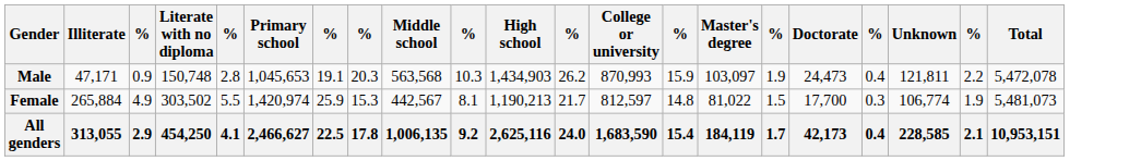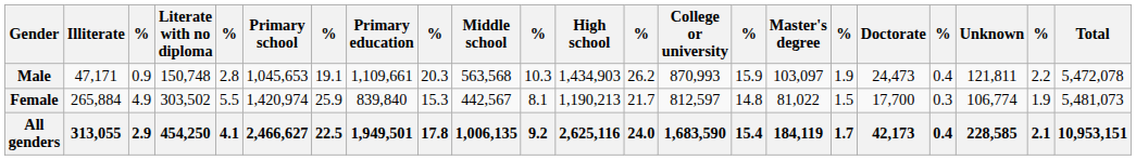 <table class="wikitable">
 <tr>
 <th style="width:80pt;">Gender</th>
 <th style="width:80pt;">Illiterate</th>
 <th style="width:20pt;">%</th>
 <th style="width:80pt;">Literate with no diploma</th>
 <th style="width:20pt;">%</th>
 <th style="width:80pt;">Primary school</th>
 <th style="width:20pt;">%</th>
+<th style="width:80pt;">Primary education</th>
 <th style="width:20pt;">%</th>
 <th style="width:80pt;">Middle school</th>
 <th style="width:20pt;">%</th>
 <th style="width:80pt;">High school</th>
 <th style="width:20pt;">%</th>
 <th style="width:80pt;">College or university</th>
 <th style="width:20pt;">%</th>
 <th style="width:80pt;">Master's degree</th>
 <th style="width:20pt;">%</th>
 <th style="width:80pt;">Doctorate</th>
 <th style="width:20pt;">%</th>
 <th style="width:80pt;">Unknown</th>
 <th style="width:20pt;">%</th>
 <th style="width:80pt;">Total</th>
 </tr>
 <tr>
 <th style="width:80pt;">Male</th>
 <td style="text-align:center;">47,171</td>
 <td style="text-align:center;">0.9</td>
 <td style="text-align:center;">150,748</td>
 <td style="text-align:center;">2.8</td>
 <td style="text-align:center;">1,045,653</td>
 <td style="text-align:center;">19.1</td>
+<td style="text-align:center;">1,109,661</td>
 <td style="text-align:center;">20.3</td>
 <td style="text-align:center;">563,568</td>
 <td style="text-align:center;">10.3</td>
 <td style="text-align:center;">1,434,903</td>
 <td style="text-align:center;">26.2</td>
 <td style="text-align:center;">870,993</td>
 <td style="text-align:center;">15.9</td>
 <td style="text-align:center;">103,097</td>
 <td style="text-align:center;">1.9</td>
 <td style="text-align:center;">24,473</td>
 <td style="text-align:center;">0.4</td>
 <td style="text-align:center;">121,811</td>
 <td style="text-align:center;">2.2</td>
 <td style="text-align:center;">5,472,078</td>
 </tr>
 <tr>
 <th style="width:80pt;">Female</th>
 <td style="text-align:center;">265,884</td>
 <td style="text-align:center;">4.9</td>
 <td style="text-align:center;">303,502</td>
 <td style="text-align:center;">5.5</td>
 <td style="text-align:center;">1,420,974</td>
 <td style="text-align:center;">25.9</td>
+<td style="text-align:center;">839,840</td>
 <td style="text-align:center;">15.3</td>
 <td style="text-align:center;">442,567</td>
 <td style="text-align:center;">8.1</td>
 <td style="text-align:center;">1,190,213</td>
 <td style="text-align:center;">21.7</td>
 <td style="text-align:center;">812,597</td>
 <td style="text-align:center;">14.8</td>
 <td style="text-align:center;">81,022</td>
 <td style="text-align:center;">1.5</td>
 <td style="text-align:center;">17,700</td>
 <td style="text-align:center;">0.3</td>
 <td style="text-align:center;">106,774</td>
 <td style="text-align:center;">1.9</td>
 <td style="text-align:center;">5,481,073</td>
 </tr>
 <tr>
 <th>All genders</th>
 <th>313,055</th>
 <th>2.9</th>
 <th>454,250</th>
 <th>4.1</th>
 <th>2,466,627</th>
 <th>22.5</th>
+<th>1,949,501</th>
 <th>17.8</th>
 <th>1,006,135</th>
 <th>9.2</th>
 <th>2,625,116</th>
 <th>24.0</th>
 <th>1,683,590</th>
 <th>15.4</th>
 <th>184,119</th>
 <th>1.7</th>
 <th>42,173</th>
 <th>0.4</th>
 <th>228,585</th>
 <th>2.1</th>
 <th>10,953,151</th>
 </tr>
 </table>
